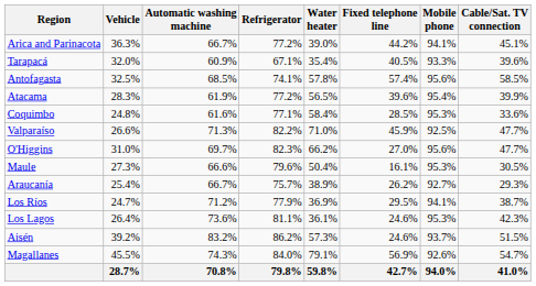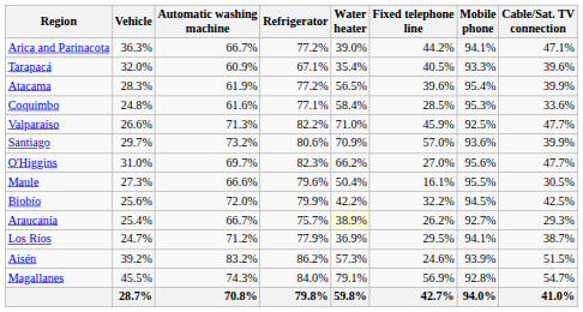 <table class="wikitable sortable" style="text-align:right">
 <tr>
 <th>Region</th>
 <th>Vehicle</th>
 <th>Automatic washing<br>machine</th>
 <th>Refrigerator</th>
 <th>Water<br>heater</th>
 <th>Fixed telephone<br>line</th>
 <th>Mobile<br>phone</th>
 <th>Cable/Sat. TV<br>connection</th>
 </tr>
 <tr>
 <td align="left"><a href='#'>Arica and Parinacota</a></td>
 <td>36.3%</td>
 <td>66.7%</td>
 <td>77.2%</td>
 <td>39.0%</td>
 <td>44.2%</td>
 <td>94.1%</td>
-<td>45.1%</td>
+<td>47.1%</td>
 </tr>
 <tr>
 <td align="left"><a href='#'>Tarapacá</a></td>
 <td>32.0%</td>
 <td>60.9%</td>
 <td>67.1%</td>
 <td>35.4%</td>
 <td>40.5%</td>
 <td>93.3%</td>
 <td>39.6%</td>
-</tr>
-<tr>
-<td align="left"><a href='#'>Antofagasta</a></td>
-<td>32.5%</td>
-<td>68.5%</td>
-<td>74.1%</td>
-<td>57.8%</td>
-<td>57.4%</td>
-<td>95.6%</td>
-<td>58.5%</td>
 </tr>
 <tr>
 <td align="left"><a href='#'>Atacama</a></td>
 <td>28.3%</td>
 <td>61.9%</td>
 <td>77.2%</td>
 <td>56.5%</td>
 <td>39.6%</td>
 <td>95.4%</td>
 <td>39.9%</td>
 </tr>
 <tr>
 <td align="left"><a href='#'>Coquimbo</a></td>
 <td>24.8%</td>
 <td>61.6%</td>
 <td>77.1%</td>
 <td>58.4%</td>
 <td>28.5%</td>
 <td>95.3%</td>
 <td>33.6%</td>
 </tr>
 <tr>
 <td align="left"><a href='#'>Valparaíso</a></td>
 <td>26.6%</td>
 <td>71.3%</td>
 <td>82.2%</td>
 <td>71.0%</td>
 <td>45.9%</td>
 <td>92.5%</td>
 <td>47.7%</td>
 </tr>
 <tr>
+<td align="left"><a href='#'>Santiago</a></td>
+<td>29.7%</td>
+<td>73.2%</td>
+<td>80.6%</td>
+<td>70.9%</td>
+<td>57.0%</td>
+<td>93.6%</td>
+<td>39.9%</td>
+</tr>
+<tr>
 <td align="left"><a href='#'>O'Higgins</a></td>
 <td>31.0%</td>
 <td>69.7%</td>
 <td>82.3%</td>
 <td>66.2%</td>
 <td>27.0%</td>
 <td>95.6%</td>
 <td>47.7%</td>
 </tr>
 <tr>
 <td align="left"><a href='#'>Maule</a></td>
 <td>27.3%</td>
 <td>66.6%</td>
 <td>79.6%</td>
 <td>50.4%</td>
 <td>16.1%</td>
-<td>95.3%</td>
+<td>95.5%</td>
 <td>30.5%</td>
+</tr>
+<tr>
+<td align="left"><a href='#'>Biobío</a></td>
+<td>25.6%</td>
+<td>72.0%</td>
+<td>79.9%</td>
+<td>42.2%</td>
+<td>32.2%</td>
+<td>94.5%</td>
+<td>42.5%</td>
 </tr>
 <tr>
 <td align="left"><a href='#'>Araucanía</a></td>
 <td>25.4%</td>
 <td>66.7%</td>
 <td>75.7%</td>
-<td>38.9%</td>
+<td style="background: lightyellow;">38.9%</td>
 <td>26.2%</td>
 <td>92.7%</td>
 <td>29.3%</td>
 </tr>
 <tr>
 <td align="left"><a href='#'>Los Ríos</a></td>
 <td>24.7%</td>
 <td>71.2%</td>
 <td>77.9%</td>
 <td>36.9%</td>
 <td>29.5%</td>
 <td>94.1%</td>
 <td>38.7%</td>
 </tr>
 <tr>
-<td align="left"><a href='#'>Los Lagos</a></td>
-<td>26.4%</td>
-<td>73.6%</td>
-<td>81.1%</td>
-<td>36.1%</td>
-<td>24.6%</td>
-<td>95.3%</td>
-<td>42.3%</td>
-</tr>
-<tr>
 <td align="left"><a href='#'>Aisén</a></td>
 <td>39.2%</td>
 <td>83.2%</td>
 <td>86.2%</td>
 <td>57.3%</td>
 <td>24.6%</td>
-<td>93.7%</td>
+<td>93.9%</td>
 <td>51.5%</td>
 </tr>
 <tr>
 <td align="left"><a href='#'>Magallanes</a></td>
 <td>45.5%</td>
 <td>74.3%</td>
 <td>84.0%</td>
 <td>79.1%</td>
 <td>56.9%</td>
-<td>92.6%</td>
+<td>92.8%</td>
 <td>54.7%</td>
 </tr>
 <tr style="background-color: #f2f2f2">
 <td align="left"><strong></strong></td>
 <td><strong>28.7%</strong></td>
 <td><strong>70.8%</strong></td>
 <td><strong>79.8%</strong></td>
 <td><strong>59.8%</strong></td>
 <td><strong>42.7%</strong></td>
 <td><strong>94.0%</strong></td>
 <td><strong>41.0%</strong></td>
 </tr>
 </table>
